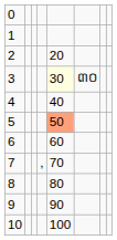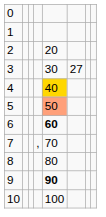 <table class="wikitable">
 <tr>
 <td>0</td>
 <td></td>
 <td></td>
 <td></td>
 <td></td>
 <td></td>
 <td></td>
 <td></td>
 </tr>
 <tr>
 <td>1</td>
 <td></td>
 <td></td>
 <td></td>
 <td></td>
 <td></td>
 <td></td>
 <td></td>
 </tr>
 <tr>
 <td>2</td>
 <td></td>
 <td></td>
 <td></td>
 <td>20</td>
 <td></td>
 <td></td>
 <td></td>
 </tr>
 <tr>
 <td>3</td>
 <td></td>
 <td></td>
 <td></td>
-<td style="background: lightyellow;">30</td>
-<td>៣០</td>
+<td>30</td>
+<td>27</td>
 <td></td>
 <td></td>
 </tr>
 <tr>
 <td>4</td>
 <td></td>
 <td></td>
 <td></td>
-<td>40</td>
+<td style="background: gold;">40</td>
 <td></td>
 <td></td>
 <td></td>
 </tr>
 <tr>
 <td>5</td>
 <td></td>
 <td></td>
 <td></td>
 <td style="background: lightsalmon;">50</td>
 <td></td>
 <td></td>
 <td></td>
 </tr>
 <tr>
 <td>6</td>
 <td></td>
 <td></td>
 <td></td>
-<td>60</td>
+<td><strong>60</strong></td>
 <td></td>
 <td></td>
 <td></td>
 </tr>
 <tr>
 <td>7</td>
 <td></td>
 <td></td>
 <td>, </td>
 <td>70</td>
 <td></td>
 <td></td>
 <td></td>
 </tr>
 <tr>
 <td>8</td>
 <td></td>
 <td></td>
 <td></td>
 <td>80</td>
 <td></td>
 <td></td>
 <td></td>
 </tr>
 <tr>
 <td>9</td>
 <td></td>
 <td></td>
 <td></td>
-<td>90</td>
+<td><strong>90</strong></td>
 <td></td>
 <td></td>
 <td></td>
 </tr>
 <tr>
 <td>10</td>
 <td></td>
 <td></td>
 <td></td>
 <td>100</td>
 <td></td>
 <td></td>
 <td></td>
 </tr>
 </table>
